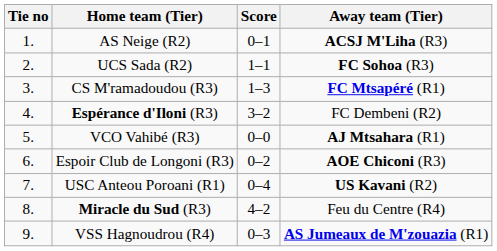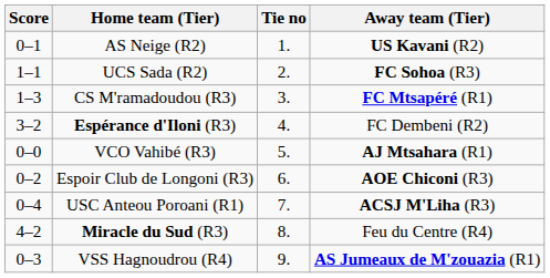 <table class="wikitable" style="text-align: center">
 <tr>
+<th>Score</th>
+<th>Home team (Tier)</th>
 <th>Tie no</th>
-<th>Home team (Tier)</th>
-<th>Score</th>
 <th>Away team (Tier)</th>
 </tr>
 <tr>
+<td>0–1</td>
+<td> AS Neige (R2)</td>
 <td>1.</td>
-<td> AS Neige (R2)</td>
-<td>0–1</td>
+<td><strong>US Kavani</strong> (R2) </td>
+</tr>
+<tr>
+<td>1–1 </td>
+<td> UCS Sada (R2)</td>
+<td>2.</td>
+<td><strong>FC Sohoa</strong> (R3) </td>
+</tr>
+<tr>
+<td>1–3</td>
+<td> CS M'ramadoudou (R3)</td>
+<td>3.</td>
+<td><strong><a href='#'>FC Mtsapéré</a></strong> (R1) </td>
+</tr>
+<tr>
+<td>3–2</td>
+<td> <strong>Espérance d'Iloni</strong> (R3)</td>
+<td>4.</td>
+<td>FC Dembeni (R2) </td>
+</tr>
+<tr>
+<td>0–0 </td>
+<td> VCO Vahibé (R3)</td>
+<td>5.</td>
+<td><strong>AJ Mtsahara</strong> (R1) </td>
+</tr>
+<tr>
+<td>0–2</td>
+<td> Espoir Club de Longoni (R3)</td>
+<td>6.</td>
+<td><strong>AOE Chiconi</strong> (R3) </td>
+</tr>
+<tr>
+<td>0–4</td>
+<td> USC Anteou Poroani (R1)</td>
+<td>7.</td>
 <td><strong>ACSJ M'Liha</strong> (R3) </td>
 </tr>
 <tr>
-<td>2.</td>
-<td> UCS Sada (R2)</td>
-<td>1–1 </td>
-<td><strong>FC Sohoa</strong> (R3) </td>
-</tr>
-<tr>
-<td>3.</td>
-<td> CS M'ramadoudou (R3)</td>
-<td>1–3</td>
-<td><strong><a href='#'>FC Mtsapéré</a></strong> (R1) </td>
-</tr>
-<tr>
-<td>4.</td>
-<td> <strong>Espérance d'Iloni</strong> (R3)</td>
-<td>3–2</td>
-<td>FC Dembeni (R2) </td>
-</tr>
-<tr>
-<td>5.</td>
-<td> VCO Vahibé (R3)</td>
-<td>0–0 </td>
-<td><strong>AJ Mtsahara</strong> (R1) </td>
-</tr>
-<tr>
-<td>6.</td>
-<td> Espoir Club de Longoni (R3)</td>
-<td>0–2</td>
-<td><strong>AOE Chiconi</strong> (R3) </td>
-</tr>
-<tr>
-<td>7.</td>
-<td> USC Anteou Poroani (R1)</td>
-<td>0–4</td>
-<td><strong>US Kavani</strong> (R2) </td>
-</tr>
-<tr>
+<td>4–2</td>
+<td> <strong>Miracle du Sud</strong> (R3)</td>
 <td>8.</td>
-<td> <strong>Miracle du Sud</strong> (R3)</td>
-<td>4–2</td>
 <td>Feu du Centre (R4) </td>
 </tr>
 <tr>
+<td>0–3</td>
+<td> VSS Hagnoudrou (R4)</td>
 <td>9.</td>
-<td> VSS Hagnoudrou (R4)</td>
-<td>0–3</td>
 <td><strong><a href='#'>AS Jumeaux de M'zouazia</a></strong> (R1) </td>
 </tr>
 </table>
